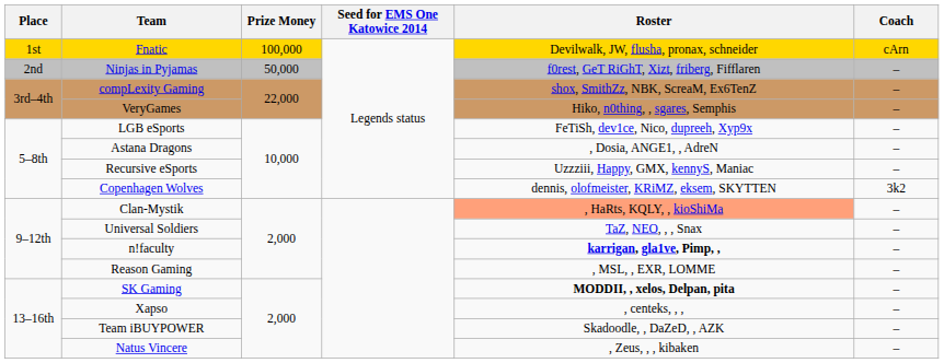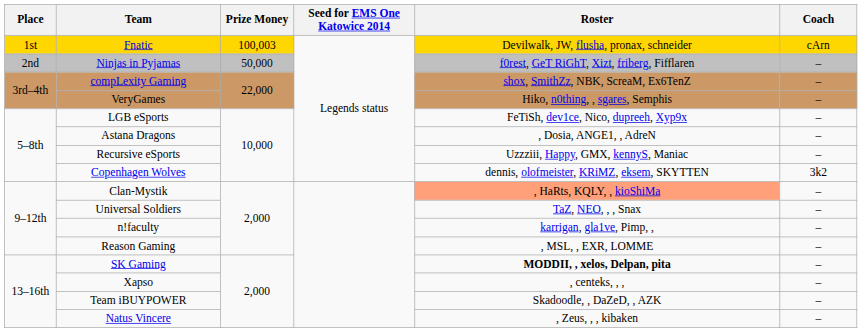 <table class="wikitable" style="text-align:center">
 <tr>
 <th width="65px">Place</th>
 <th width="220">Team</th>
 <th width="95">Prize Money</th>
 <th width="160px">Seed for <a href='#'>EMS One Katowice 2014</a></th>
 <th width="500px">Roster</th>
 <th width="100">Coach</th>
 </tr>
 <tr>
 <td style="text-align:center; background:gold;">1st</td>
 <td style="text-align:center; background:gold;"><a href='#'>Fnatic</a></td>
-<td style="text-align:center; background:gold;">100,000</td>
+<td style="text-align:center; background:gold;">100,003</td>
 <td rowspan="8">Legends status</td>
 <td style="text-align:center; background:gold;">Devilwalk, JW, <a href='#'>flusha</a>, pronax, schneider</td>
 <td style="text-align:center; background:gold;">cArn</td>
 </tr>
 <tr>
 <td style="text-align:center; background:silver;">2nd</td>
 <td style="text-align:center; background:silver;"><a href='#'>Ninjas in Pyjamas</a></td>
 <td style="text-align:center; background:silver;">50,000</td>
 <td style="text-align:center; background:silver;"><a href='#'>f0rest</a>, <a href='#'>GeT RiGhT</a>, <a href='#'>Xizt</a>, <a href='#'>friberg</a>, Fifflaren</td>
 <td style="text-align:center; background:silver;">–</td>
 </tr>
 <tr>
 <td style="text-align:center; background:#c96;" rowspan="2">3rd–4th</td>
 <td style="text-align:center; background:#c96;"><a href='#'>compLexity Gaming</a></td>
 <td style="text-align:center; background:#c96;" rowspan="2">22,000</td>
 <td style="text-align:center; background:#c96;"><a href='#'>shox</a>, <a href='#'>SmithZz</a>, NBK, ScreaM, Ex6TenZ</td>
 <td style="text-align:center; background:#c96;">–</td>
 </tr>
 <tr>
 <td style="text-align:center; background:#c96;">VeryGames</td>
 <td style="text-align:center; background:#c96;">Hiko, <a href='#'>n0thing</a>, , <a href='#'>sgares</a>, Semphis</td>
 <td style="text-align:center; background:#c96;">–</td>
 </tr>
 <tr>
 <td style="text-align:center" rowspan="4">5–8th</td>
 <td>LGB eSports</td>
 <td style="text-align:center" rowspan="4">10,000</td>
 <td>FeTiSh, <a href='#'>dev1ce</a>, Nico, <a href='#'>dupreeh</a>, <a href='#'>Xyp9x</a></td>
 <td>–</td>
 </tr>
 <tr>
 <td>Astana Dragons</td>
 <td>, Dosia, ANGE1, , AdreN</td>
 <td>–</td>
 </tr>
 <tr>
 <td>Recursive eSports</td>
 <td>Uzzziii, <a href='#'>Happy</a>, GMX, <a href='#'>kennyS</a>, Maniac</td>
 <td>–</td>
 </tr>
 <tr>
 <td><a href='#'>Copenhagen Wolves</a></td>
 <td>dennis, <a href='#'>olofmeister</a>, <a href='#'>KRiMZ</a>, <a href='#'>eksem</a>, SKYTTEN</td>
 <td>3k2</td>
 </tr>
 <tr>
 <td style="text-align:center" rowspan="4">9–12th</td>
 <td>Clan-Mystik</td>
 <td style="text-align:center" rowspan="4">2,000</td>
 <td rowspan="8" style="text-align:center"></td>
 <td style="background: lightsalmon;">, HaRts, KQLY, , <a href='#'>kioShiMa</a></td>
 <td>–</td>
 </tr>
 <tr>
 <td>Universal Soldiers</td>
 <td><a href='#'>TaZ</a>, <a href='#'>NEO</a>, , , Snax</td>
 <td>–</td>
 </tr>
 <tr>
 <td>n!faculty</td>
-<td><strong><a href='#'>karrigan</a>, <a href='#'>gla1ve</a>, Pimp, , </strong></td>
+<td><a href='#'>karrigan</a>, <a href='#'>gla1ve</a>, Pimp, , </td>
 <td>–</td>
 </tr>
 <tr>
 <td>Reason Gaming</td>
 <td>, MSL, , EXR, LOMME</td>
 <td>–</td>
 </tr>
 <tr>
 <td style="text-align:center" rowspan="4">13–16th</td>
 <td><a href='#'>SK Gaming</a></td>
 <td style="text-align:center" rowspan="4">2,000</td>
 <td><strong>MODDII, , xelos, Delpan, pita</strong></td>
 <td>–</td>
 </tr>
 <tr>
 <td>Xapso</td>
 <td>, centeks, , , </td>
 <td>–</td>
 </tr>
 <tr>
 <td>Team iBUYPOWER</td>
 <td>Skadoodle, , DaZeD, , AZK</td>
 <td>–</td>
 </tr>
 <tr>
 <td><a href='#'>Natus Vincere</a></td>
 <td>, Zeus, , , kibaken</td>
 <td>–</td>
 </tr>
 </table>
